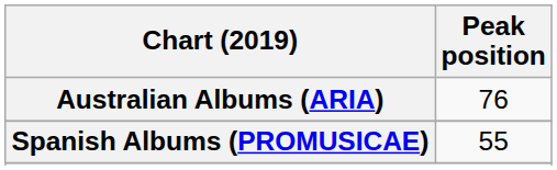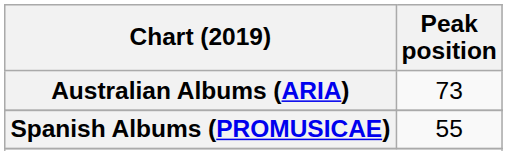 <table class="wikitable sortable plainrowheaders" style="text-align:center">
 <tr>
 <th scope="col">Chart (2019)</th>
 <th scope="col">Peak<br>position</th>
 </tr>
 <tr>
 <th scope="row">Australian Albums (<a href='#'>ARIA</a>)</th>
-<td>76</td>
+<td>73</td>
 </tr>
 <tr>
 </tr>
 <tr>
 </tr>
 <tr>
 </tr>
 <tr>
 </tr>
 <tr>
 </tr>
 <tr>
 </tr>
 <tr>
 </tr>
 <tr>
 <th scope="row">Spanish Albums (<a href='#'>PROMUSICAE</a>)</th>
 <td>55</td>
 </tr>
 <tr>
 </tr>
 <tr>
 </tr>
 <tr>
 </tr>
 <tr>
 </tr>
 </table>
